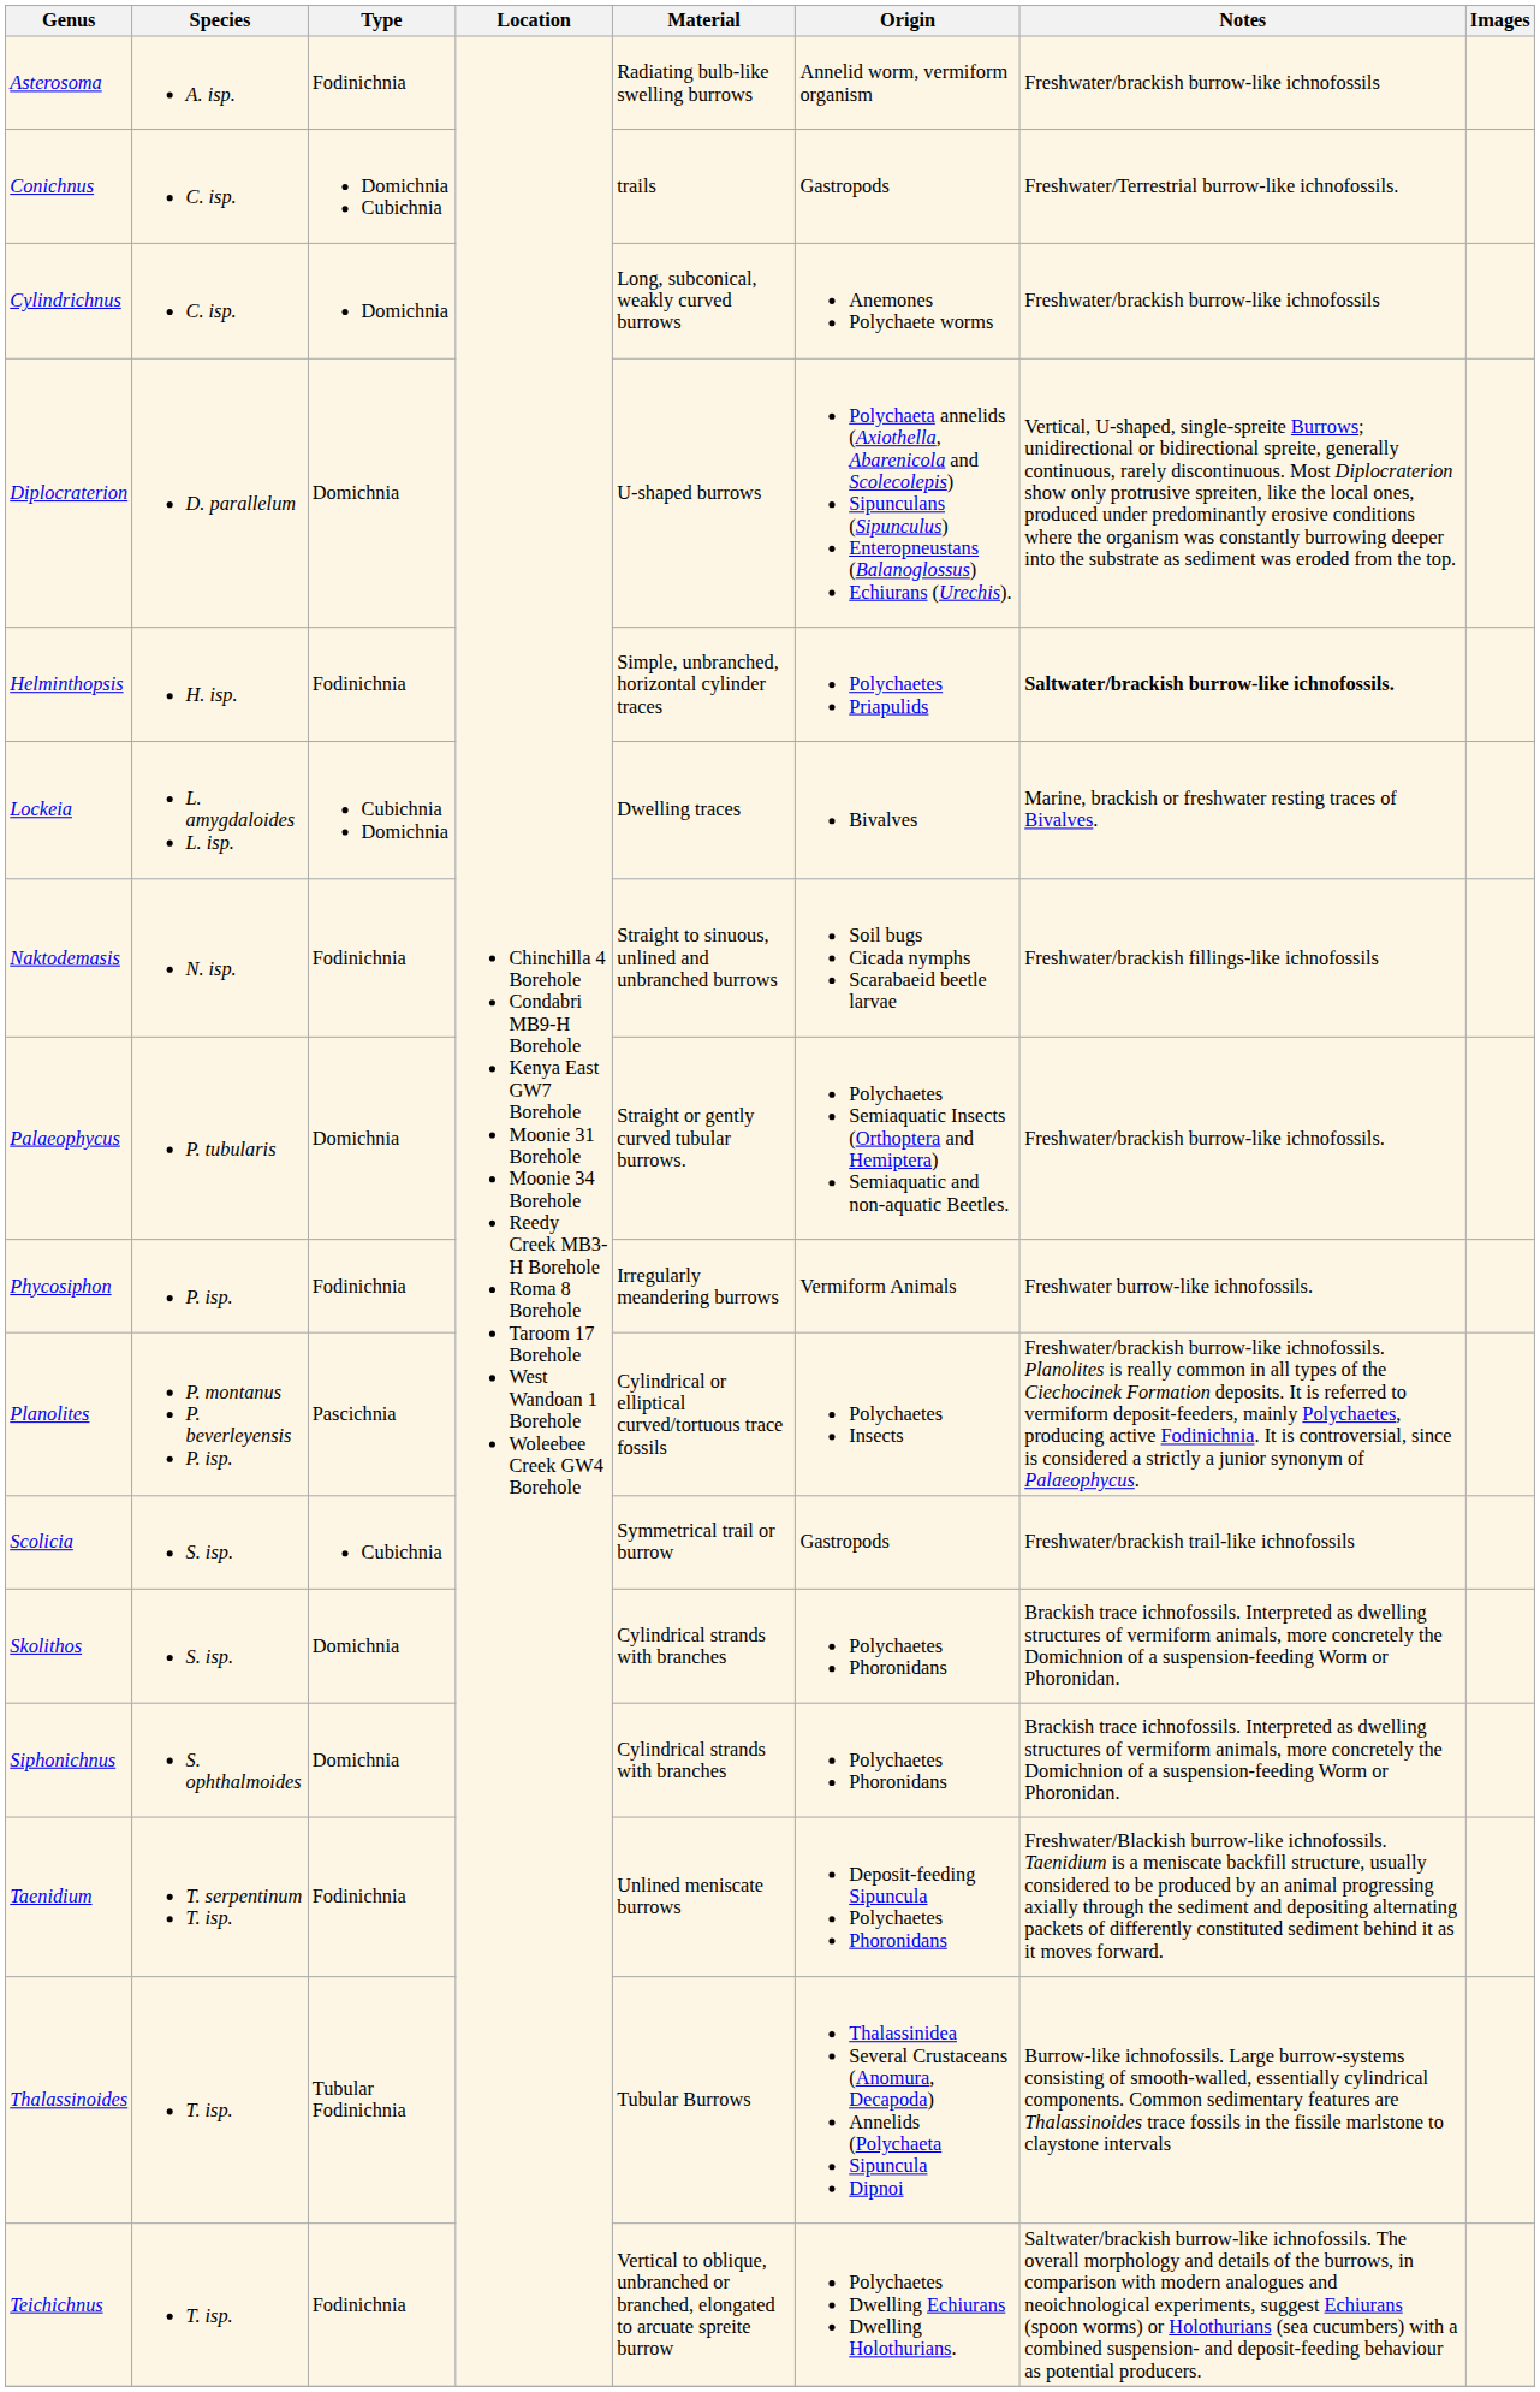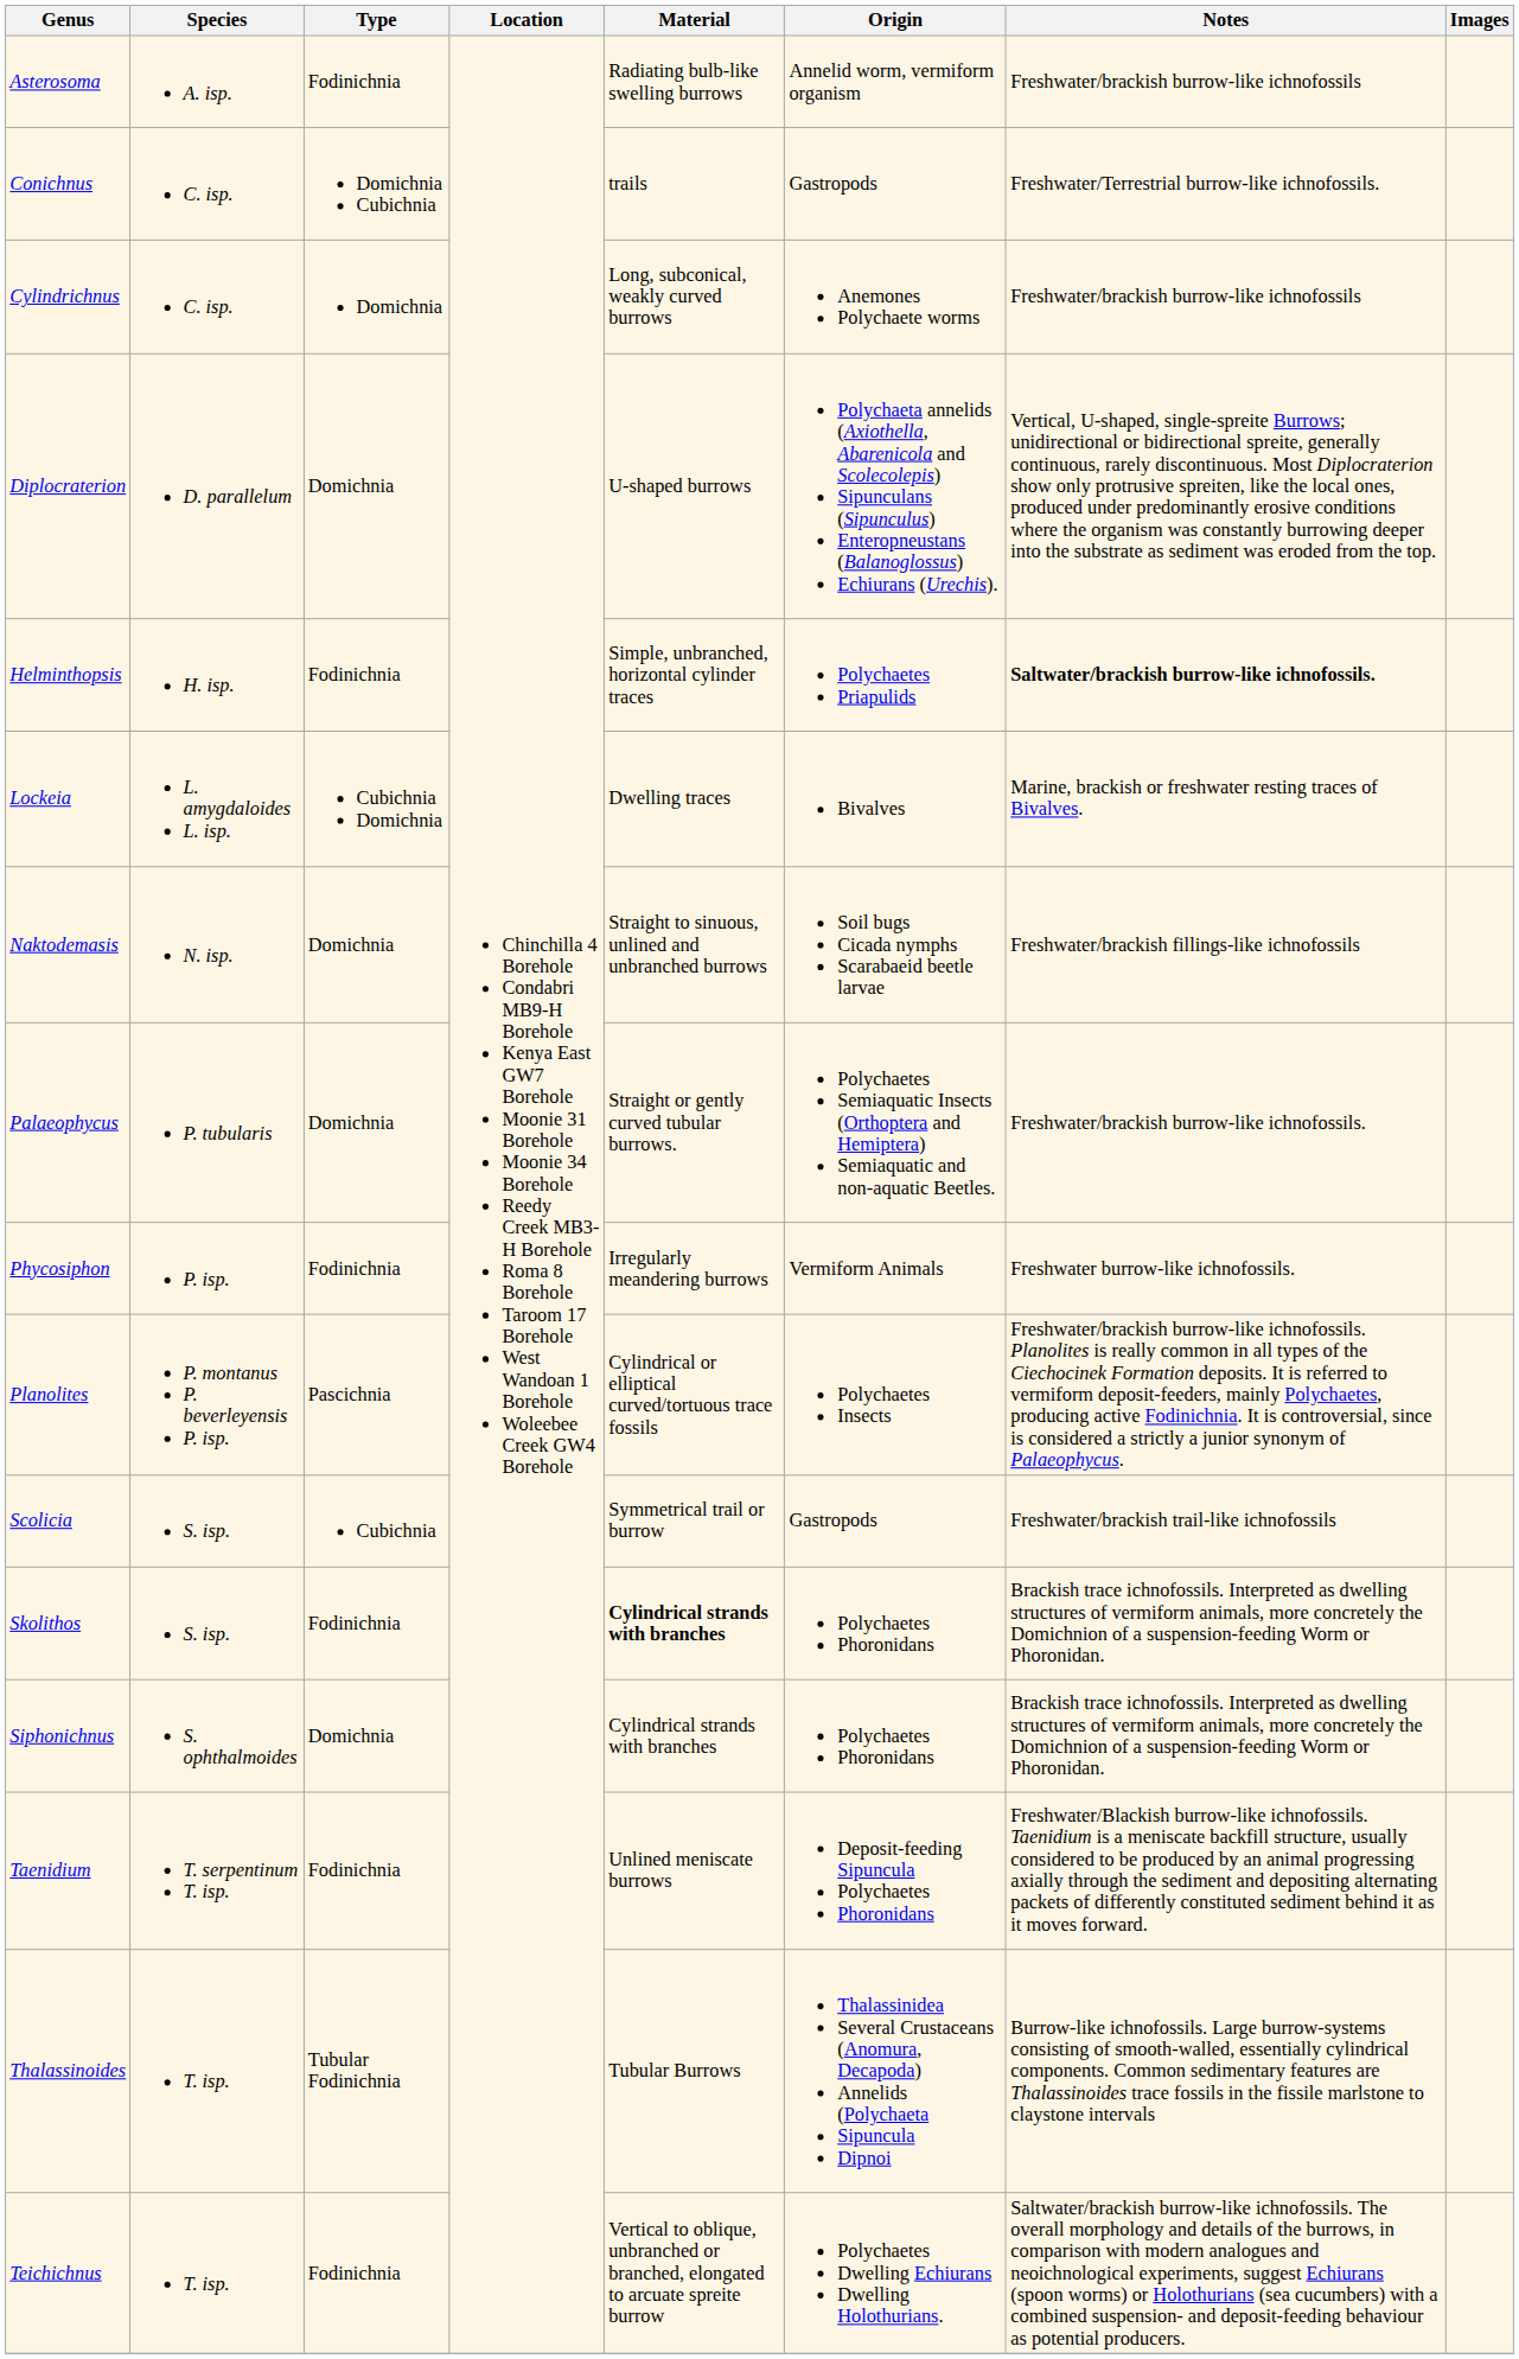 <table class="wikitable">
 <tr>
 <th>Genus</th>
 <th>Species</th>
 <th>Type</th>
 <th>Location</th>
 <th>Material</th>
 <th>Origin</th>
 <th>Notes</th>
 <th>Images</th>
 </tr>
 <tr>
 <td style="background:#FEF6E4;"><em><a href='#'>Asterosoma</a></em></td>
 <td style="background:#FEF6E4;"><br><ul><li><em>A. isp.</em></li></ul></td>
 <td style="background:#FEF6E4;">Fodinichnia</td>
 <td rowspan="16" style="background:#FEF6E4;"><br><ul><li>Chinchilla 4 Borehole</li><li>Condabri MB9-H Borehole</li><li>Kenya East GW7 Borehole</li><li>Moonie 31 Borehole</li><li>Moonie 34 Borehole</li><li>Reedy Creek MB3-H Borehole</li><li>Roma 8 Borehole</li><li>Taroom 17 Borehole</li><li>West Wandoan 1 Borehole</li><li>Woleebee Creek GW4 Borehole</li></ul></td>
 <td style="background:#FEF6E4;">Radiating bulb-like swelling burrows</td>
 <td style="background:#FEF6E4;">Annelid worm, vermiform organism</td>
 <td style="background:#FEF6E4;">Freshwater/brackish burrow-like ichnofossils</td>
 <td style="background:#FEF6E4;"></td>
 </tr>
 <tr>
 <td style="background:#FEF6E4;"><em><a href='#'>Conichnus</a></em></td>
 <td style="background:#FEF6E4;"><br><ul><li><em>C. isp.</em></li></ul></td>
 <td style="background:#FEF6E4;"><br><ul><li>Domichnia</li><li>Cubichnia</li></ul></td>
 <td style="background:#FEF6E4;">trails</td>
 <td style="background:#FEF6E4;">Gastropods</td>
 <td style="background:#FEF6E4;">Freshwater/Terrestrial burrow-like ichnofossils.</td>
 <td style="background:#FEF6E4;"></td>
 </tr>
 <tr>
 <td style="background:#FEF6E4;"><em><a href='#'>Cylindrichnus</a></em></td>
 <td style="background:#FEF6E4;"><br><ul><li><em>C. isp.</em></li></ul></td>
 <td style="background:#FEF6E4;"><br><ul><li>Domichnia</li></ul></td>
 <td style="background:#FEF6E4;">Long, subconical, weakly curved burrows</td>
 <td style="background:#FEF6E4;"><br><ul><li>Anemones</li><li>Polychaete worms</li></ul></td>
 <td style="background:#FEF6E4;">Freshwater/brackish burrow-like ichnofossils</td>
 <td style="background:#FEF6E4;"></td>
 </tr>
 <tr>
 <td style="background:#FEF6E4;"><em><a href='#'>Diplocraterion</a></em></td>
 <td style="background:#FEF6E4;"><br><ul><li><em>D. parallelum</em></li></ul></td>
 <td style="background:#FEF6E4;">Domichnia</td>
 <td style="background:#FEF6E4;">U-shaped burrows</td>
 <td style="background:#FEF6E4;"><br><ul><li><a href='#'>Polychaeta</a> annelids (<em><a href='#'>Axiothella</a></em>, <em><a href='#'>Abarenicola</a></em> and <em><a href='#'>Scolecolepis</a></em>)</li><li><a href='#'>Sipunculans</a> (<em><a href='#'>Sipunculus</a></em>)</li><li><a href='#'>Enteropneustans</a> (<em><a href='#'>Balanoglossus</a></em>)</li><li><a href='#'>Echiurans</a> (<em><a href='#'>Urechis</a></em>).</li></ul></td>
 <td style="background:#FEF6E4;">Vertical, U-shaped, single-spreite <a href='#'>Burrows</a>; unidirectional or bidirectional spreite, generally continuous, rarely discontinuous. Most <em>Diplocraterion</em> show only protrusive spreiten, like the local ones, produced under predominantly erosive conditions where the organism was constantly burrowing deeper into the substrate as sediment was eroded from the top.</td>
 <td style="background:#FEF6E4;"></td>
 </tr>
 <tr>
 <td style="background:#FEF6E4;"><em><a href='#'>Helminthopsis</a></em></td>
 <td style="background:#FEF6E4;"><br><ul><li><em>H. isp.</em></li></ul></td>
 <td style="background:#FEF6E4;">Fodinichnia</td>
 <td style="background:#FEF6E4;">Simple, unbranched, horizontal cylinder traces</td>
 <td style="background:#FEF6E4;"><br><ul><li><a href='#'>Polychaetes</a></li><li><a href='#'>Priapulids</a></li></ul></td>
 <td style="background:#FEF6E4;"><strong>Saltwater/brackish burrow-like ichnofossils.</strong></td>
 <td style="background:#FEF6E4;"></td>
 </tr>
 <tr>
 <td style="background:#FEF6E4;"><em><a href='#'>Lockeia</a></em></td>
 <td style="background:#FEF6E4;"><br><ul><li><em>L. amygdaloides</em></li><li><em>L. isp.</em></li></ul></td>
 <td style="background:#FEF6E4;"><br><ul><li>Cubichnia</li><li>Domichnia</li></ul></td>
 <td style="background:#FEF6E4;">Dwelling traces</td>
 <td style="background:#FEF6E4;"><br><ul><li>Bivalves</li></ul></td>
 <td style="background:#FEF6E4;">Marine, brackish or freshwater resting traces of <a href='#'>Bivalves</a>.</td>
 <td style="background:#FEF6E4;"></td>
 </tr>
 <tr>
 <td style="background:#FEF6E4;"><em><a href='#'>Naktodemasis</a></em></td>
 <td style="background:#FEF6E4;"><br><ul><li><em>N. isp.</em></li></ul></td>
-<td style="background:#FEF6E4;">Fodinichnia</td>
+<td style="background:#FEF6E4;">Domichnia</td>
 <td style="background:#FEF6E4;">Straight to sinuous, unlined and unbranched burrows</td>
 <td style="background:#FEF6E4;"><br><ul><li>Soil bugs</li><li>Cicada nymphs</li><li>Scarabaeid beetle larvae</li></ul></td>
 <td style="background:#FEF6E4;">Freshwater/brackish fillings-like ichnofossils</td>
 <td style="background:#FEF6E4;"></td>
 </tr>
 <tr>
 <td style="background:#FEF6E4;"><em><a href='#'>Palaeophycus</a></em></td>
 <td style="background:#FEF6E4;"><br><ul><li><em>P. tubularis</em></li></ul></td>
 <td style="background:#FEF6E4;">Domichnia</td>
 <td style="background:#FEF6E4;">Straight or gently curved tubular burrows.</td>
 <td style="background:#FEF6E4;"><br><ul><li>Polychaetes</li><li>Semiaquatic Insects (<a href='#'>Orthoptera</a> and <a href='#'>Hemiptera</a>)</li><li>Semiaquatic and non-aquatic Beetles.</li></ul></td>
 <td style="background:#FEF6E4;">Freshwater/brackish burrow-like ichnofossils.</td>
 <td style="background:#FEF6E4;"></td>
 </tr>
 <tr>
 <td style="background:#FEF6E4;"><em><a href='#'>Phycosiphon</a></em></td>
 <td style="background:#FEF6E4;"><br><ul><li><em>P. isp.</em></li></ul></td>
 <td style="background:#FEF6E4;">Fodinichnia</td>
 <td style="background:#FEF6E4;">Irregularly meandering burrows</td>
 <td style="background:#FEF6E4;">Vermiform Animals</td>
 <td style="background:#FEF6E4;">Freshwater burrow-like ichnofossils.</td>
 <td style="background:#FEF6E4;"></td>
 </tr>
 <tr>
 <td style="background:#FEF6E4;"><em><a href='#'>Planolites</a></em></td>
 <td style="background:#FEF6E4;"><br><ul><li><em>P. montanus</em></li><li><em>P. beverleyensis</em></li><li><em>P. isp.</em></li></ul></td>
 <td style="background:#FEF6E4;">Pascichnia</td>
 <td style="background:#FEF6E4;">Cylindrical or elliptical curved/tortuous trace fossils</td>
 <td style="background:#FEF6E4;"><br><ul><li>Polychaetes</li><li>Insects</li></ul></td>
 <td style="background:#FEF6E4;">Freshwater/brackish burrow-like ichnofossils. <em>Planolites</em> is really common in all types of the <em>Ciechocinek Formation</em> deposits. It is referred to vermiform deposit-feeders, mainly <a href='#'>Polychaetes</a>, producing active <a href='#'>Fodinichnia</a>. It is controversial, since is considered a strictly a junior synonym of <em><a href='#'>Palaeophycus</a></em>.</td>
 <td style="background:#FEF6E4;"></td>
 </tr>
 <tr>
 <td style="background:#FEF6E4;"><em><a href='#'>Scolicia</a></em></td>
 <td style="background:#FEF6E4;"><br><ul><li><em>S. isp.</em></li></ul></td>
 <td style="background:#FEF6E4;"><br><ul><li>Cubichnia</li></ul></td>
 <td style="background:#FEF6E4;">Symmetrical trail or burrow</td>
 <td style="background:#FEF6E4;">Gastropods</td>
 <td style="background:#FEF6E4;">Freshwater/brackish trail-like ichnofossils</td>
 <td style="background:#FEF6E4;"></td>
 </tr>
 <tr>
 <td style="background:#FEF6E4;"><em><a href='#'>Skolithos</a></em></td>
 <td style="background:#FEF6E4;"><br><ul><li><em>S. isp.</em></li></ul></td>
-<td style="background:#FEF6E4;">Domichnia</td>
-<td style="background:#FEF6E4;">Cylindrical strands with branches</td>
+<td style="background:#FEF6E4;">Fodinichnia</td>
+<td style="background:#FEF6E4;"><strong>Cylindrical strands with branches</strong></td>
 <td style="background:#FEF6E4;"><br><ul><li>Polychaetes</li><li>Phoronidans</li></ul></td>
 <td style="background:#FEF6E4;">Brackish trace ichnofossils. Interpreted as dwelling structures of vermiform animals, more concretely the Domichnion of a suspension-feeding Worm or Phoronidan.</td>
 <td style="background:#FEF6E4;"></td>
 </tr>
 <tr>
 <td style="background:#FEF6E4;"><em><a href='#'>Siphonichnus</a></em></td>
 <td style="background:#FEF6E4;"><br><ul><li><em>S. ophthalmoides</em></li></ul></td>
 <td style="background:#FEF6E4;">Domichnia</td>
 <td style="background:#FEF6E4;">Cylindrical strands with branches</td>
 <td style="background:#FEF6E4;"><br><ul><li>Polychaetes</li><li>Phoronidans</li></ul></td>
 <td style="background:#FEF6E4;">Brackish trace ichnofossils. Interpreted as dwelling structures of vermiform animals, more concretely the Domichnion of a suspension-feeding Worm or Phoronidan.</td>
 <td style="background:#FEF6E4;"></td>
 </tr>
 <tr>
 <td style="background:#FEF6E4;"><em><a href='#'>Taenidium</a></em></td>
 <td style="background:#FEF6E4;"><br><ul><li><em>T. serpentinum</em></li><li><em>T. isp.</em></li></ul></td>
 <td style="background:#FEF6E4;">Fodinichnia</td>
 <td style="background:#FEF6E4;">Unlined meniscate burrows</td>
 <td style="background:#FEF6E4;"><br><ul><li>Deposit-feeding <a href='#'>Sipuncula</a></li><li>Polychaetes</li><li><a href='#'>Phoronidans</a></li></ul></td>
 <td style="background:#FEF6E4;">Freshwater/Blackish burrow-like ichnofossils. <em>Taenidium</em> is a meniscate backfill structure, usually considered to be produced by an animal progressing axially through the sediment and depositing alternating packets of differently constituted sediment behind it as it moves forward.</td>
 <td style="background:#FEF6E4;"></td>
 </tr>
 <tr>
 <td style="background:#FEF6E4;"><em><a href='#'>Thalassinoides</a></em></td>
 <td style="background:#FEF6E4;"><br><ul><li><em>T. isp.</em></li></ul></td>
 <td style="background:#FEF6E4;">Tubular Fodinichnia</td>
 <td style="background:#FEF6E4;">Tubular Burrows</td>
 <td style="background:#FEF6E4;"><br><ul><li><a href='#'>Thalassinidea</a></li><li>Several Crustaceans (<a href='#'>Anomura</a>, <a href='#'>Decapoda</a>)</li><li>Annelids (<a href='#'>Polychaeta</a></li><li><a href='#'>Sipuncula</a></li><li><a href='#'>Dipnoi</a></li></ul></td>
 <td style="background:#FEF6E4;">Burrow-like ichnofossils. Large burrow-systems consisting of smooth-walled, essentially cylindrical components.  Common sedimentary features are <em>Thalassinoides</em> trace fossils in the fissile marlstone to claystone intervals</td>
 <td style="background:#FEF6E4;"></td>
 </tr>
 <tr>
 <td style="background:#FEF6E4;"><em><a href='#'>Teichichnus</a></em></td>
 <td style="background:#FEF6E4;"><br><ul><li><em>T. isp.</em></li></ul></td>
 <td style="background:#FEF6E4;">Fodinichnia</td>
 <td style="background:#FEF6E4;">Vertical to oblique, unbranched or branched, elongated to arcuate spreite burrow</td>
 <td style="background:#FEF6E4;"><br><ul><li>Polychaetes</li><li>Dwelling <a href='#'>Echiurans</a></li><li>Dwelling <a href='#'>Holothurians</a>.</li></ul></td>
 <td style="background:#FEF6E4;">Saltwater/brackish burrow-like ichnofossils. The overall morphology and details of the burrows, in comparison with modern analogues and neoichnological experiments, suggest <a href='#'>Echiurans</a> (spoon worms) or <a href='#'>Holothurians</a> (sea cucumbers) with a combined suspension- and deposit-feeding behaviour as potential producers.</td>
 <td style="background:#FEF6E4;"></td>
 </tr>
 <tr>
 </tr>
 </table>
